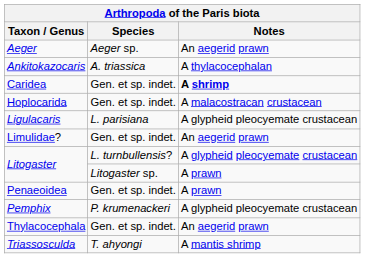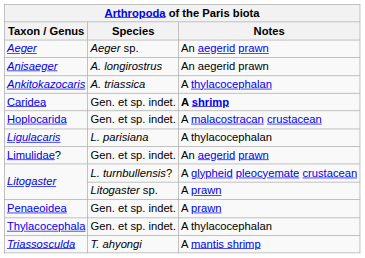 <table class="wikitable" align="center">
 <tr>
 <th colspan="3" align="center"><strong><a href='#'>Arthropoda</a> of the Paris biota</strong></th>
 </tr>
 <tr>
 <th>Taxon / Genus</th>
 <th>Species</th>
 <th>Notes</th>
 </tr>
 <tr>
 <td><em><a href='#'>Aeger</a></em></td>
 <td><em>Aeger</em> sp.</td>
 <td>An <a href='#'>aegerid</a> <a href='#'>prawn</a></td>
+</tr>
+<tr>
+<td><em><a href='#'>Anisaeger</a></em></td>
+<td><em>A. longirostrus </em></td>
+<td>An aegerid prawn</td>
 </tr>
 <tr>
 <td><em><a href='#'>Ankitokazocaris</a></em></td>
 <td><em>A. triassica</em></td>
 <td>A <a href='#'>thylacocephalan</a></td>
 </tr>
 <tr>
 <td><a href='#'>Caridea</a></td>
 <td>Gen. et sp. indet.</td>
 <td><strong>A <a href='#'>shrimp</a></strong></td>
 </tr>
 <tr>
 <td><a href='#'>Hoplocarida</a></td>
 <td>Gen. et sp. indet.</td>
 <td>A <a href='#'>malacostracan</a> <a href='#'>crustacean</a></td>
 </tr>
 <tr>
 <td><em><a href='#'>Ligulacaris</a></em></td>
 <td><em>L. parisiana</em></td>
-<td>A glypheid pleocyemate crustacean</td>
+<td>A thylacocephalan</td>
 </tr>
 <tr>
 <td><a href='#'>Limulidae</a>?</td>
 <td>Gen. et sp. indet.</td>
 <td>An <a href='#'>aegerid</a> <a href='#'>prawn</a></td>
 </tr>
 <tr>
 <td rowspan="2"><em><a href='#'>Litogaster</a></em></td>
 <td><em>L. turnbullensis</em>?</td>
 <td>A <a href='#'>glypheid</a> <a href='#'>pleocyemate</a> <a href='#'>crustacean</a></td>
 </tr>
 <tr>
 <td><em>Litogaster</em> sp.</td>
 <td>A <a href='#'>prawn</a></td>
 </tr>
 <tr>
 <td><a href='#'>Penaeoidea</a></td>
 <td>Gen. et sp. indet.</td>
 <td>A <a href='#'>prawn</a></td>
 </tr>
 <tr>
-<td><em><a href='#'>Pemphix</a></em></td>
-<td><em>P. krumenackeri</em></td>
-<td>A glypheid pleocyemate crustacean</td>
-</tr>
-<tr>
 <td><a href='#'>Thylacocephala</a></td>
 <td>Gen. et sp. indet.</td>
-<td>An <a href='#'>aegerid</a> <a href='#'>prawn</a></td>
+<td>A thylacocephalan</td>
 </tr>
 <tr>
 <td><em><a href='#'>Triassosculda</a></em></td>
 <td><em>T. ahyongi</em></td>
 <td>A <a href='#'>mantis shrimp</a></td>
 </tr>
 </table>
